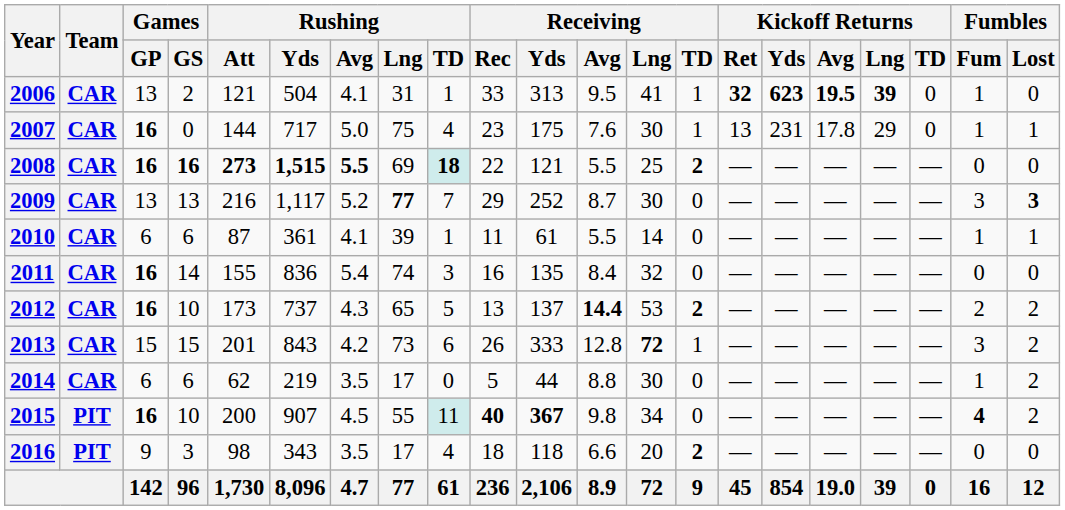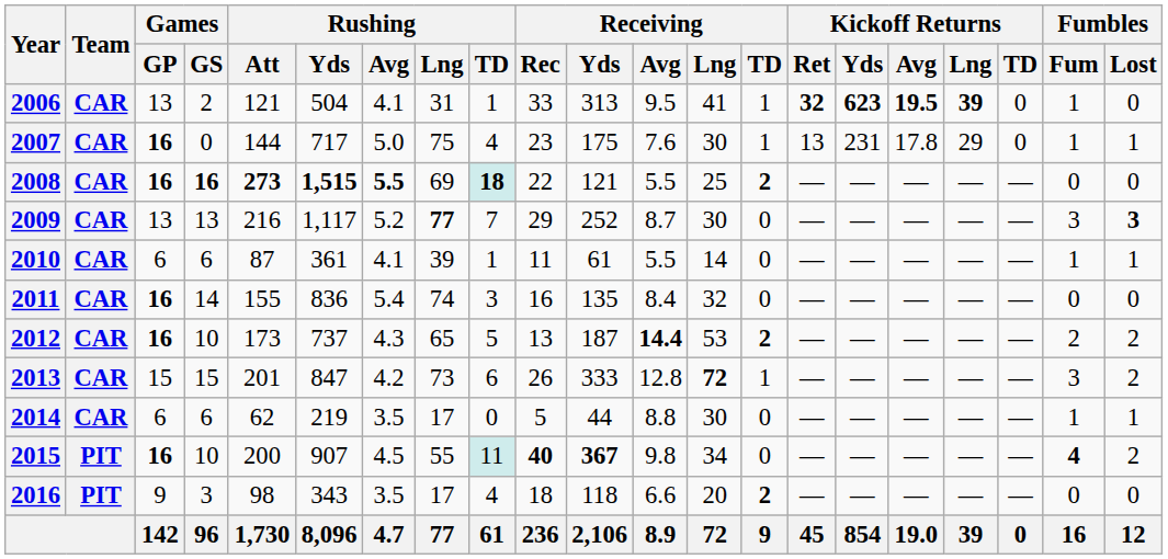 <table class="wikitable" style="text-align: center;">
 <tr>
 <th rowspan="2">Year</th>
 <th rowspan="2">Team</th>
 <th colspan="2">Games</th>
 <th colspan="5">Rushing</th>
 <th colspan="5">Receiving</th>
 <th colspan="5">Kickoff Returns</th>
 <th colspan="2">Fumbles</th>
 </tr>
 <tr>
 <th>GP</th>
 <th>GS</th>
 <th>Att</th>
 <th>Yds</th>
 <th>Avg</th>
 <th>Lng</th>
 <th>TD</th>
 <th>Rec</th>
 <th>Yds</th>
 <th>Avg</th>
 <th>Lng</th>
 <th>TD</th>
 <th>Ret</th>
 <th>Yds</th>
 <th>Avg</th>
 <th>Lng</th>
 <th>TD</th>
 <th>Fum</th>
 <th>Lost</th>
 </tr>
 <tr>
 <th><a href='#'>2006</a></th>
 <th><a href='#'>CAR</a></th>
 <td>13</td>
 <td>2</td>
 <td>121</td>
 <td>504</td>
 <td>4.1</td>
 <td>31</td>
 <td>1</td>
 <td>33</td>
 <td>313</td>
 <td>9.5</td>
 <td>41</td>
 <td>1</td>
 <td><strong>32</strong></td>
 <td><strong>623</strong></td>
 <td><strong>19.5</strong></td>
 <td><strong>39</strong></td>
 <td>0</td>
 <td>1</td>
 <td>0</td>
 </tr>
 <tr>
 <th><a href='#'>2007</a></th>
 <th><a href='#'>CAR</a></th>
 <td><strong>16</strong></td>
 <td>0</td>
 <td>144</td>
 <td>717</td>
 <td>5.0</td>
 <td>75</td>
 <td>4</td>
 <td>23</td>
 <td>175</td>
 <td>7.6</td>
 <td>30</td>
 <td>1</td>
 <td>13</td>
 <td>231</td>
 <td>17.8</td>
 <td>29</td>
 <td>0</td>
 <td>1</td>
 <td>1</td>
 </tr>
 <tr>
 <th><a href='#'>2008</a></th>
 <th><a href='#'>CAR</a></th>
 <td><strong>16</strong></td>
 <td><strong>16</strong></td>
 <td><strong>273</strong></td>
 <td><strong>1,515</strong></td>
 <td><strong>5.5</strong></td>
 <td>69</td>
 <td style="background:#cfecec;"><strong>18</strong></td>
 <td>22</td>
 <td>121</td>
 <td>5.5</td>
 <td>25</td>
 <td><strong>2</strong></td>
 <td>—</td>
 <td>—</td>
 <td>—</td>
 <td>—</td>
 <td>—</td>
 <td>0</td>
 <td>0</td>
 </tr>
 <tr>
 <th><a href='#'>2009</a></th>
 <th><a href='#'>CAR</a></th>
 <td>13</td>
 <td>13</td>
 <td>216</td>
 <td>1,117</td>
 <td>5.2</td>
 <td><strong>77</strong></td>
 <td>7</td>
 <td>29</td>
 <td>252</td>
 <td>8.7</td>
 <td>30</td>
 <td>0</td>
 <td>—</td>
 <td>—</td>
 <td>—</td>
 <td>—</td>
 <td>—</td>
 <td>3</td>
 <td><strong>3</strong></td>
 </tr>
 <tr>
 <th><a href='#'>2010</a></th>
 <th><a href='#'>CAR</a></th>
 <td>6</td>
 <td>6</td>
 <td>87</td>
 <td>361</td>
 <td>4.1</td>
 <td>39</td>
 <td>1</td>
 <td>11</td>
 <td>61</td>
 <td>5.5</td>
 <td>14</td>
 <td>0</td>
 <td>—</td>
 <td>—</td>
 <td>—</td>
 <td>—</td>
 <td>—</td>
 <td>1</td>
 <td>1</td>
 </tr>
 <tr>
 <th><a href='#'>2011</a></th>
 <th><a href='#'>CAR</a></th>
 <td><strong>16</strong></td>
 <td>14</td>
 <td>155</td>
 <td>836</td>
 <td>5.4</td>
 <td>74</td>
 <td>3</td>
 <td>16</td>
 <td>135</td>
 <td>8.4</td>
 <td>32</td>
 <td>0</td>
 <td>—</td>
 <td>—</td>
 <td>—</td>
 <td>—</td>
 <td>—</td>
 <td>0</td>
 <td>0</td>
 </tr>
 <tr>
 <th><a href='#'>2012</a></th>
 <th><a href='#'>CAR</a></th>
 <td><strong>16</strong></td>
 <td>10</td>
 <td>173</td>
 <td>737</td>
 <td>4.3</td>
 <td>65</td>
 <td>5</td>
 <td>13</td>
-<td>137</td>
+<td>187</td>
 <td><strong>14.4</strong></td>
 <td>53</td>
 <td><strong>2</strong></td>
 <td>—</td>
 <td>—</td>
 <td>—</td>
 <td>—</td>
 <td>—</td>
 <td>2</td>
 <td>2</td>
 </tr>
 <tr>
 <th><a href='#'>2013</a></th>
 <th><a href='#'>CAR</a></th>
 <td>15</td>
 <td>15</td>
 <td>201</td>
-<td>843</td>
+<td>847</td>
 <td>4.2</td>
 <td>73</td>
 <td>6</td>
 <td>26</td>
 <td>333</td>
 <td>12.8</td>
 <td><strong>72</strong></td>
 <td>1</td>
 <td>—</td>
 <td>—</td>
 <td>—</td>
 <td>—</td>
 <td>—</td>
 <td>3</td>
 <td>2</td>
 </tr>
 <tr>
 <th><a href='#'>2014</a></th>
 <th><a href='#'>CAR</a></th>
 <td>6</td>
 <td>6</td>
 <td>62</td>
 <td>219</td>
 <td>3.5</td>
 <td>17</td>
 <td>0</td>
 <td>5</td>
 <td>44</td>
 <td>8.8</td>
 <td>30</td>
 <td>0</td>
 <td>—</td>
 <td>—</td>
 <td>—</td>
 <td>—</td>
 <td>—</td>
 <td>1</td>
-<td>2</td>
+<td>1</td>
 </tr>
 <tr>
 <th><a href='#'>2015</a></th>
 <th><a href='#'>PIT</a></th>
 <td><strong>16</strong></td>
 <td>10</td>
 <td>200</td>
 <td>907</td>
 <td>4.5</td>
 <td>55</td>
 <td style="background:#cfecec;">11</td>
 <td><strong>40</strong></td>
 <td><strong>367</strong></td>
 <td>9.8</td>
 <td>34</td>
 <td>0</td>
 <td>—</td>
 <td>—</td>
 <td>—</td>
 <td>—</td>
 <td>—</td>
 <td><strong>4</strong></td>
 <td>2</td>
 </tr>
 <tr>
 <th><a href='#'>2016</a></th>
 <th><a href='#'>PIT</a></th>
 <td>9</td>
 <td>3</td>
 <td>98</td>
 <td>343</td>
 <td>3.5</td>
 <td>17</td>
 <td>4</td>
 <td>18</td>
 <td>118</td>
 <td>6.6</td>
 <td>20</td>
 <td><strong>2</strong></td>
 <td>—</td>
 <td>—</td>
 <td>—</td>
 <td>—</td>
 <td>—</td>
 <td>0</td>
 <td>0</td>
 </tr>
 <tr>
 <th colspan="2"></th>
 <th>142</th>
 <th>96</th>
 <th>1,730</th>
 <th>8,096</th>
 <th>4.7</th>
 <th>77</th>
 <th>61</th>
 <th>236</th>
 <th>2,106</th>
 <th>8.9</th>
 <th>72</th>
 <th>9</th>
 <th>45</th>
 <th>854</th>
 <th>19.0</th>
 <th>39</th>
 <th>0</th>
 <th>16</th>
 <th>12</th>
 </tr>
 </table>
